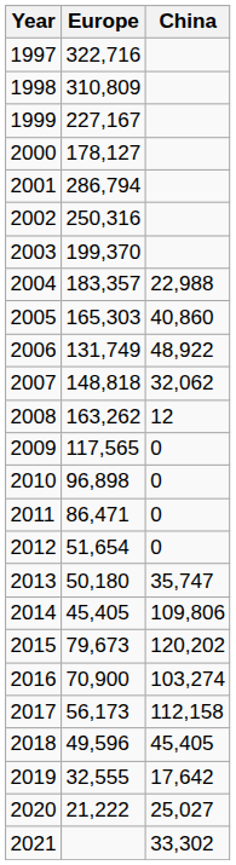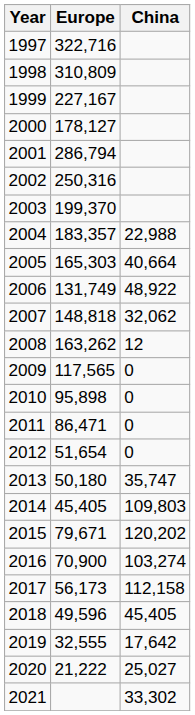 <table class="wikitable">
 <tr>
 <th>Year</th>
 <th>Europe</th>
 <th>China</th>
 </tr>
 <tr>
 <td>1997</td>
 <td>322,716</td>
 <td></td>
 </tr>
 <tr>
 <td>1998</td>
 <td>310,809</td>
 <td></td>
 </tr>
 <tr>
 <td>1999</td>
 <td>227,167</td>
 <td></td>
 </tr>
 <tr>
 <td>2000</td>
 <td>178,127</td>
 <td></td>
 </tr>
 <tr>
 <td>2001</td>
 <td>286,794</td>
 <td></td>
 </tr>
 <tr>
 <td>2002</td>
 <td>250,316</td>
 <td></td>
 </tr>
 <tr>
 <td>2003</td>
 <td>199,370</td>
 <td></td>
 </tr>
 <tr>
 <td>2004</td>
 <td>183,357</td>
 <td>22,988</td>
 </tr>
 <tr>
 <td>2005</td>
 <td>165,303</td>
-<td>40,860</td>
+<td>40,664</td>
 </tr>
 <tr>
 <td>2006</td>
 <td>131,749</td>
 <td>48,922</td>
 </tr>
 <tr>
 <td>2007</td>
 <td>148,818</td>
 <td>32,062</td>
 </tr>
 <tr>
 <td>2008</td>
 <td>163,262</td>
 <td>12</td>
 </tr>
 <tr>
 <td>2009</td>
 <td>117,565</td>
 <td>0</td>
 </tr>
 <tr>
 <td>2010</td>
-<td>96,898</td>
+<td>95,898</td>
 <td>0</td>
 </tr>
 <tr>
 <td>2011</td>
 <td>86,471</td>
 <td>0</td>
 </tr>
 <tr>
 <td>2012</td>
 <td>51,654</td>
 <td>0</td>
 </tr>
 <tr>
 <td>2013</td>
 <td>50,180</td>
 <td>35,747</td>
 </tr>
 <tr>
 <td>2014</td>
 <td>45,405</td>
-<td>109,806</td>
+<td>109,803</td>
 </tr>
 <tr>
 <td>2015</td>
-<td>79,673</td>
+<td>79,671</td>
 <td>120,202</td>
 </tr>
 <tr>
 <td>2016</td>
 <td>70,900</td>
 <td>103,274</td>
 </tr>
 <tr>
 <td>2017</td>
 <td>56,173</td>
 <td>112,158</td>
 </tr>
 <tr>
 <td>2018</td>
 <td>49,596</td>
 <td>45,405</td>
 </tr>
 <tr>
 <td>2019</td>
 <td>32,555</td>
 <td>17,642</td>
 </tr>
 <tr>
 <td>2020</td>
 <td>21,222</td>
 <td>25,027</td>
 </tr>
 <tr>
 <td>2021</td>
 <td></td>
 <td>33,302</td>
 </tr>
 </table>
